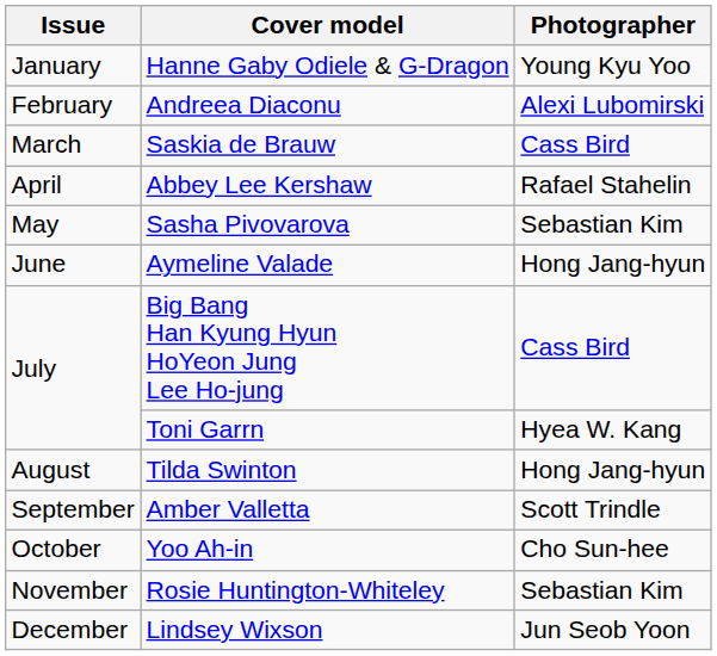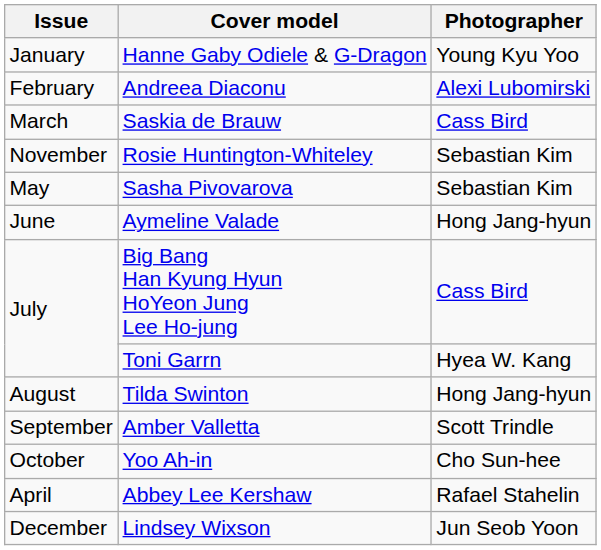 <table class="sortable wikitable">
 <tr>
 <th>Issue</th>
 <th>Cover model</th>
 <th>Photographer</th>
 </tr>
 <tr>
 <td>January</td>
 <td><a href='#'>Hanne Gaby Odiele</a> & <a href='#'>G-Dragon</a></td>
 <td>Young Kyu Yoo</td>
 </tr>
 <tr>
 <td>February</td>
 <td><a href='#'>Andreea Diaconu</a></td>
 <td><a href='#'>Alexi Lubomirski</a></td>
 </tr>
 <tr>
 <td>March</td>
 <td><a href='#'>Saskia de Brauw</a></td>
 <td><a href='#'>Cass Bird</a></td>
 </tr>
 <tr>
-<td>April</td>
-<td><a href='#'>Abbey Lee Kershaw</a></td>
-<td>Rafael Stahelin</td>
+<td>November</td>
+<td><a href='#'>Rosie Huntington-Whiteley</a></td>
+<td>Sebastian Kim</td>
 </tr>
 <tr>
 <td>May</td>
 <td><a href='#'>Sasha Pivovarova</a></td>
 <td>Sebastian Kim</td>
 </tr>
 <tr>
 <td>June</td>
 <td><a href='#'>Aymeline Valade</a></td>
 <td>Hong Jang-hyun</td>
 </tr>
 <tr>
 <td rowspan=2>July</td>
 <td><a href='#'>Big Bang</a><br><a href='#'>Han Kyung Hyun</a><br><a href='#'>HoYeon Jung</a><br><a href='#'>Lee Ho-jung</a></td>
 <td><a href='#'>Cass Bird</a></td>
 </tr>
 <tr>
 <td><a href='#'>Toni Garrn</a></td>
 <td>Hyea W. Kang</td>
 </tr>
 <tr>
 <td>August</td>
 <td><a href='#'>Tilda Swinton</a></td>
 <td>Hong Jang-hyun</td>
 </tr>
 <tr>
 <td>September</td>
 <td><a href='#'>Amber Valletta</a></td>
 <td>Scott Trindle</td>
 </tr>
 <tr>
 <td>October</td>
 <td><a href='#'>Yoo Ah-in</a></td>
 <td>Cho Sun-hee</td>
 </tr>
 <tr>
-<td>November</td>
-<td><a href='#'>Rosie Huntington-Whiteley</a></td>
-<td>Sebastian Kim</td>
+<td>April</td>
+<td><a href='#'>Abbey Lee Kershaw</a></td>
+<td>Rafael Stahelin</td>
 </tr>
 <tr>
 <td>December</td>
 <td><a href='#'>Lindsey Wixson</a></td>
 <td>Jun Seob Yoon</td>
 </tr>
 </table>
